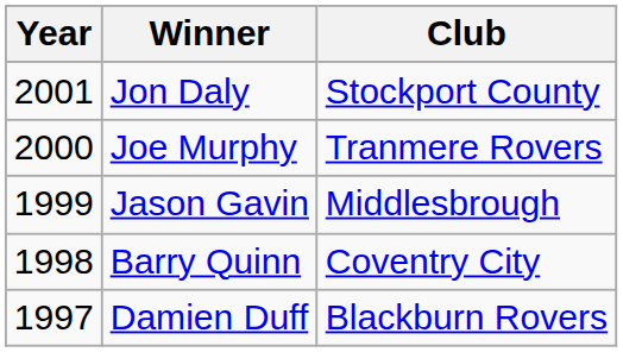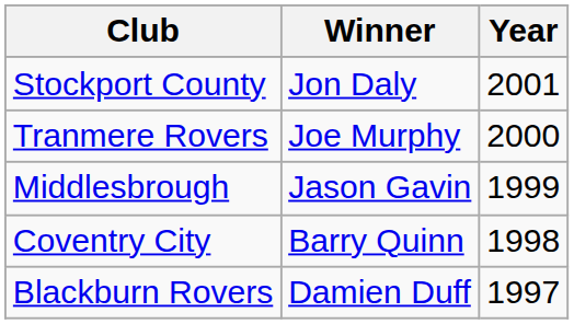 <table class="wikitable">
 <tr>
+<th>Club</th>
+<th>Winner</th>
 <th>Year</th>
-<th>Winner</th>
-<th>Club</th>
 </tr>
 <tr>
+<td><a href='#'>Stockport County</a></td>
+<td><a href='#'>Jon Daly</a></td>
 <td>2001</td>
-<td><a href='#'>Jon Daly</a></td>
-<td><a href='#'>Stockport County</a></td>
 </tr>
 <tr>
+<td><a href='#'>Tranmere Rovers</a></td>
+<td><a href='#'>Joe Murphy</a></td>
 <td>2000</td>
-<td><a href='#'>Joe Murphy</a></td>
-<td><a href='#'>Tranmere Rovers</a></td>
 </tr>
 <tr>
+<td><a href='#'>Middlesbrough</a></td>
+<td><a href='#'>Jason Gavin</a></td>
 <td>1999</td>
-<td><a href='#'>Jason Gavin</a></td>
-<td><a href='#'>Middlesbrough</a></td>
 </tr>
 <tr>
+<td><a href='#'>Coventry City</a></td>
+<td><a href='#'>Barry Quinn</a></td>
 <td>1998</td>
-<td><a href='#'>Barry Quinn</a></td>
-<td><a href='#'>Coventry City</a></td>
 </tr>
 <tr>
+<td><a href='#'>Blackburn Rovers</a></td>
+<td><a href='#'>Damien Duff</a></td>
 <td>1997</td>
-<td><a href='#'>Damien Duff</a></td>
-<td><a href='#'>Blackburn Rovers</a></td>
 </tr>
 </table>
